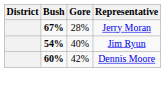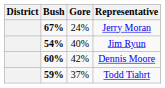 <table class="wikitable sortable">
 <tr>
 <th>District</th>
 <th>Bush</th>
 <th>Gore</th>
 <th>Representative</th>
 </tr>
 <tr align=center>
 <th></th>
 <td><strong>67%</strong></td>
-<td>28%</td>
+<td>24%</td>
 <td><a href='#'>Jerry Moran</a></td>
 </tr>
 <tr align=center>
 <th></th>
 <td><strong>54%</strong></td>
 <td>40%</td>
 <td><a href='#'>Jim Ryun</a></td>
 </tr>
 <tr align=center>
 <th></th>
 <td><strong>60%</strong></td>
 <td>42%</td>
 <td><a href='#'>Dennis Moore</a></td>
 </tr>
+<tr align=center>
+<th></th>
+<td><strong>59%</strong></td>
+<td>37%</td>
+<td><a href='#'>Todd Tiahrt</a></td>
+</tr>
 </table>
